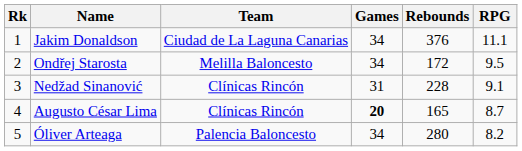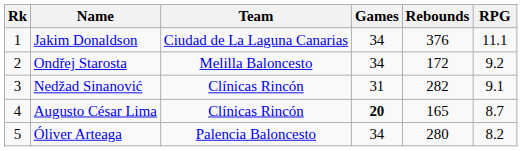 <table class="wikitable" style="text-align: center;">
 <tr>
 <th>Rk</th>
 <th>Name</th>
 <th>Team</th>
 <th>Games</th>
 <th>Rebounds</th>
 <th width=40>RPG</th>
 </tr>
 <tr>
 <td>1</td>
 <td align="left"> <a href='#'>Jakim Donaldson</a></td>
 <td><a href='#'>Ciudad de La Laguna Canarias</a></td>
 <td>34</td>
 <td>376</td>
 <td>11.1</td>
 </tr>
 <tr>
 <td>2</td>
 <td align="left"> <a href='#'>Ondřej Starosta</a></td>
 <td><a href='#'>Melilla Baloncesto</a></td>
 <td>34</td>
 <td>172</td>
-<td>9.5</td>
+<td>9.2</td>
 </tr>
 <tr>
 <td>3</td>
 <td align="left"> <a href='#'>Nedžad Sinanović</a></td>
 <td><a href='#'>Clínicas Rincón</a></td>
 <td>31</td>
-<td>228</td>
+<td>282</td>
 <td>9.1</td>
 </tr>
 <tr>
 <td>4</td>
 <td align="left"> <a href='#'>Augusto César Lima</a></td>
 <td><a href='#'>Clínicas Rincón</a></td>
 <td><strong>20</strong></td>
 <td>165</td>
 <td>8.7</td>
 </tr>
 <tr>
 <td>5</td>
 <td align="left"> <a href='#'>Óliver Arteaga</a></td>
 <td><a href='#'>Palencia Baloncesto</a></td>
 <td>34</td>
 <td>280</td>
 <td>8.2</td>
 </tr>
 </table>
